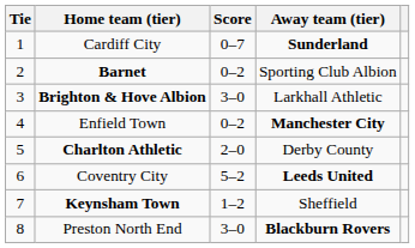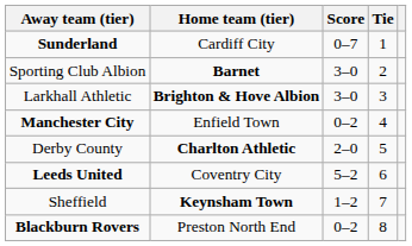 <table class="wikitable" style="text-align:center; font-size:85%">
 <tr>
-<th>Tie</th>
+<th>Away team (tier)</th>
 <th>Home team (tier)</th>
 <th>Score</th>
-<th>Away team (tier)</th>
+<th>Tie</th>
 <th></th>
 </tr>
 <tr>
-<td align="center">1</td>
+<td><strong>Sunderland</strong></td>
 <td>Cardiff City</td>
 <td align="center">0–7</td>
-<td><strong>Sunderland</strong></td>
+<td align="center">1</td>
 <td></td>
 </tr>
 <tr>
+<td>Sporting Club Albion</td>
+<td><strong>Barnet</strong></td>
+<td align="center">3–0</td>
 <td align="center">2</td>
-<td><strong>Barnet</strong></td>
-<td align="center">0–2</td>
-<td>Sporting Club Albion</td>
 <td></td>
 </tr>
 <tr>
-<td align="center">3</td>
+<td>Larkhall Athletic</td>
 <td><strong>Brighton & Hove Albion</strong></td>
 <td align="center">3–0</td>
-<td>Larkhall Athletic</td>
+<td align="center">3</td>
 <td></td>
 </tr>
 <tr>
-<td align="center">4</td>
+<td><strong>Manchester City</strong></td>
 <td>Enfield Town</td>
 <td align="center">0–2</td>
-<td><strong>Manchester City</strong></td>
+<td align="center">4</td>
 <td></td>
 </tr>
 <tr>
-<td align="center">5</td>
+<td>Derby County</td>
 <td><strong>Charlton Athletic</strong></td>
 <td align="center">2–0</td>
-<td>Derby County</td>
+<td align="center">5</td>
 <td></td>
 </tr>
 <tr>
-<td align="center">6</td>
+<td><strong>Leeds United</strong></td>
 <td>Coventry City</td>
 <td align="center">5–2</td>
-<td><strong>Leeds United</strong></td>
+<td align="center">6</td>
 <td></td>
 </tr>
 <tr>
-<td align="center">7</td>
+<td>Sheffield</td>
 <td><strong>Keynsham Town</strong></td>
 <td align="center">1–2</td>
-<td>Sheffield</td>
+<td align="center">7</td>
 <td></td>
 </tr>
 <tr>
+<td><strong>Blackburn Rovers</strong></td>
+<td>Preston North End</td>
+<td align="center">0–2</td>
 <td align="center">8</td>
-<td>Preston North End</td>
-<td align="center">3–0</td>
-<td><strong>Blackburn Rovers</strong></td>
 <td></td>
 </tr>
 </table>
